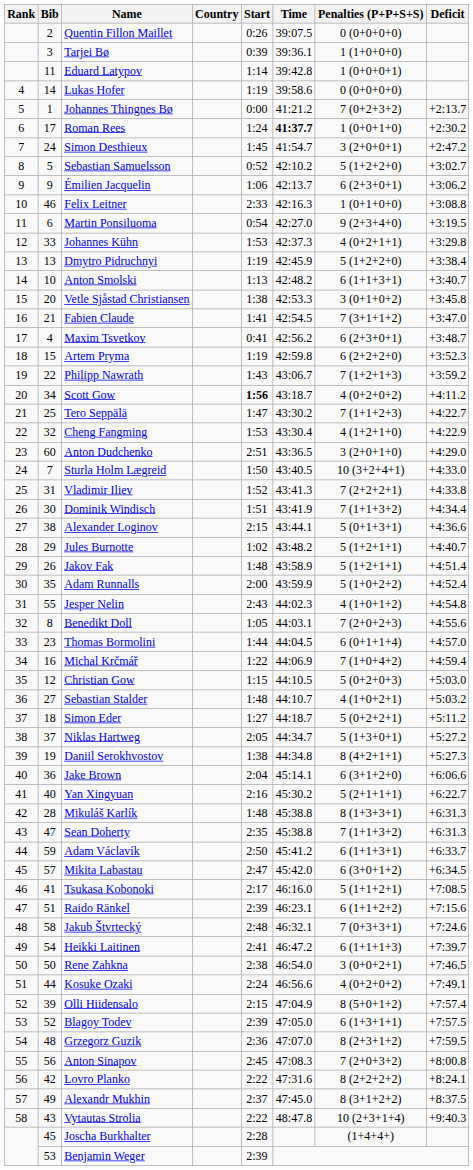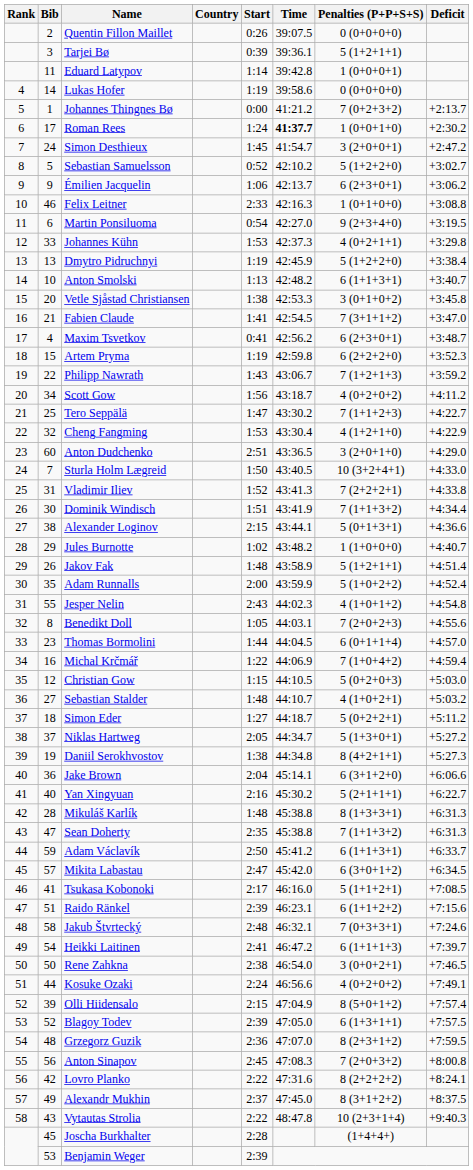 <table class="wikitable sortable" style="text-align:center">
 <tr>
 <th>Rank</th>
 <th>Bib</th>
 <th>Name</th>
 <th>Country</th>
 <th>Start</th>
 <th>Time</th>
 <th>Penalties (P+P+S+S)</th>
 <th>Deficit</th>
 </tr>
 <tr>
 <td></td>
 <td>2</td>
 <td align=left><a href='#'>Quentin Fillon Maillet</a></td>
 <td align=left></td>
 <td>0:26</td>
 <td>39:07.5</td>
 <td>0 (0+0+0+0)</td>
 <td></td>
 </tr>
 <tr>
 <td></td>
 <td>3</td>
 <td align=left><a href='#'>Tarjei Bø</a></td>
 <td align=left></td>
 <td>0:39</td>
 <td>39:36.1</td>
-<td>1 (1+0+0+0)</td>
+<td>5 (1+2+1+1)</td>
 <td></td>
 </tr>
 <tr>
 <td></td>
 <td>11</td>
 <td align=left><a href='#'>Eduard Latypov</a></td>
 <td align=left></td>
 <td>1:14</td>
 <td>39:42.8</td>
 <td>1 (0+0+0+1)</td>
 <td></td>
 </tr>
 <tr>
 <td>4</td>
 <td>14</td>
 <td align=left><a href='#'>Lukas Hofer</a></td>
 <td align=left></td>
 <td>1:19</td>
 <td>39:58.6</td>
 <td>0 (0+0+0+0)</td>
 <td></td>
 </tr>
 <tr>
 <td>5</td>
 <td>1</td>
 <td align=left><a href='#'>Johannes Thingnes Bø</a></td>
 <td align=left></td>
 <td>0:00</td>
 <td>41:21.2</td>
 <td>7 (0+2+3+2)</td>
 <td>+2:13.7</td>
 </tr>
 <tr>
 <td>6</td>
 <td>17</td>
 <td align=left><a href='#'>Roman Rees</a></td>
 <td align=left></td>
 <td>1:24</td>
 <td><strong>41:37.7</strong></td>
 <td>1 (0+0+1+0)</td>
 <td>+2:30.2</td>
 </tr>
 <tr>
 <td>7</td>
 <td>24</td>
 <td align=left><a href='#'>Simon Desthieux</a></td>
 <td align=left></td>
 <td>1:45</td>
 <td>41:54.7</td>
 <td>3 (2+0+0+1)</td>
 <td>+2:47.2</td>
 </tr>
 <tr>
 <td>8</td>
 <td>5</td>
 <td align=left><a href='#'>Sebastian Samuelsson</a></td>
 <td align=left></td>
 <td>0:52</td>
 <td>42:10.2</td>
 <td>5 (1+2+2+0)</td>
 <td>+3:02.7</td>
 </tr>
 <tr>
 <td>9</td>
 <td>9</td>
 <td align=left><a href='#'>Émilien Jacquelin</a></td>
 <td align=left></td>
 <td>1:06</td>
 <td>42:13.7</td>
 <td>6 (2+3+0+1)</td>
 <td>+3:06.2</td>
 </tr>
 <tr>
 <td>10</td>
 <td>46</td>
 <td align=left><a href='#'>Felix Leitner</a></td>
 <td align=left></td>
 <td>2:33</td>
 <td>42:16.3</td>
 <td>1 (0+1+0+0)</td>
 <td>+3:08.8</td>
 </tr>
 <tr>
 <td>11</td>
 <td>6</td>
 <td align=left><a href='#'>Martin Ponsiluoma</a></td>
 <td align=left></td>
 <td>0:54</td>
 <td>42:27.0</td>
 <td>9 (2+3+4+0)</td>
 <td>+3:19.5</td>
 </tr>
 <tr>
 <td>12</td>
 <td>33</td>
 <td align=left><a href='#'>Johannes Kühn</a></td>
 <td align=left></td>
 <td>1:53</td>
 <td>42:37.3</td>
 <td>4 (0+2+1+1)</td>
 <td>+3:29.8</td>
 </tr>
 <tr>
 <td>13</td>
 <td>13</td>
 <td align=left><a href='#'>Dmytro Pidruchnyi</a></td>
 <td align=left></td>
 <td>1:19</td>
 <td>42:45.9</td>
 <td>5 (1+2+2+0)</td>
 <td>+3:38.4</td>
 </tr>
 <tr>
 <td>14</td>
 <td>10</td>
 <td align=left><a href='#'>Anton Smolski</a></td>
 <td align=left></td>
 <td>1:13</td>
 <td>42:48.2</td>
 <td>6 (1+1+3+1)</td>
 <td>+3:40.7</td>
 </tr>
 <tr>
 <td>15</td>
 <td>20</td>
 <td align=left><a href='#'>Vetle Sjåstad Christiansen</a></td>
 <td align=left></td>
 <td>1:38</td>
 <td>42:53.3</td>
 <td>3 (0+1+0+2)</td>
 <td>+3:45.8</td>
 </tr>
 <tr>
 <td>16</td>
 <td>21</td>
 <td align=left><a href='#'>Fabien Claude</a></td>
 <td align=left></td>
 <td>1:41</td>
 <td>42:54.5</td>
 <td>7 (3+1+1+2)</td>
 <td>+3:47.0</td>
 </tr>
 <tr>
 <td>17</td>
 <td>4</td>
 <td align=left><a href='#'>Maxim Tsvetkov</a></td>
 <td align=left></td>
 <td>0:41</td>
 <td>42:56.2</td>
 <td>6 (2+3+0+1)</td>
 <td>+3:48.7</td>
 </tr>
 <tr>
 <td>18</td>
 <td>15</td>
 <td align=left><a href='#'>Artem Pryma</a></td>
 <td align=left></td>
 <td>1:19</td>
 <td>42:59.8</td>
 <td>6 (2+2+2+0)</td>
 <td>+3:52.3</td>
 </tr>
 <tr>
 <td>19</td>
 <td>22</td>
 <td align=left><a href='#'>Philipp Nawrath</a></td>
 <td align=left></td>
 <td>1:43</td>
 <td>43:06.7</td>
 <td>7 (1+2+1+3)</td>
 <td>+3:59.2</td>
 </tr>
 <tr>
 <td>20</td>
 <td>34</td>
 <td align=left><a href='#'>Scott Gow</a></td>
 <td align=left></td>
-<td><strong>1:56</strong></td>
+<td>1:56</td>
 <td>43:18.7</td>
 <td>4 (0+2+0+2)</td>
 <td>+4:11.2</td>
 </tr>
 <tr>
 <td>21</td>
 <td>25</td>
 <td align=left><a href='#'>Tero Seppälä</a></td>
 <td align=left></td>
 <td>1:47</td>
 <td>43:30.2</td>
 <td>7 (1+1+2+3)</td>
 <td>+4:22.7</td>
 </tr>
 <tr>
 <td>22</td>
 <td>32</td>
 <td align=left><a href='#'>Cheng Fangming</a></td>
 <td align=left></td>
 <td>1:53</td>
 <td>43:30.4</td>
 <td>4 (1+2+1+0)</td>
 <td>+4:22.9</td>
 </tr>
 <tr>
 <td>23</td>
 <td>60</td>
 <td align=left><a href='#'>Anton Dudchenko</a></td>
 <td align=left></td>
 <td>2:51</td>
 <td>43:36.5</td>
 <td>3 (2+0+1+0)</td>
 <td>+4:29.0</td>
 </tr>
 <tr>
 <td>24</td>
 <td>7</td>
 <td align=left><a href='#'>Sturla Holm Lægreid</a></td>
 <td align=left></td>
 <td>1:50</td>
 <td>43:40.5</td>
 <td>10 (3+2+4+1)</td>
 <td>+4:33.0</td>
 </tr>
 <tr>
 <td>25</td>
 <td>31</td>
 <td align=left><a href='#'>Vladimir Iliev</a></td>
 <td align=left></td>
 <td>1:52</td>
 <td>43:41.3</td>
 <td>7 (2+2+2+1)</td>
 <td>+4:33.8</td>
 </tr>
 <tr>
 <td>26</td>
 <td>30</td>
 <td align=left><a href='#'>Dominik Windisch</a></td>
 <td align=left></td>
 <td>1:51</td>
 <td>43:41.9</td>
 <td>7 (1+1+3+2)</td>
 <td>+4:34.4</td>
 </tr>
 <tr>
 <td>27</td>
 <td>38</td>
 <td align=left><a href='#'>Alexander Loginov</a></td>
 <td align=left></td>
 <td>2:15</td>
 <td>43:44.1</td>
 <td>5 (0+1+3+1)</td>
 <td>+4:36.6</td>
 </tr>
 <tr>
 <td>28</td>
 <td>29</td>
 <td align=left><a href='#'>Jules Burnotte</a></td>
 <td align=left></td>
 <td>1:02</td>
 <td>43:48.2</td>
-<td>5 (1+2+1+1)</td>
+<td>1 (1+0+0+0)</td>
 <td>+4:40.7</td>
 </tr>
 <tr>
 <td>29</td>
 <td>26</td>
 <td align=left><a href='#'>Jakov Fak</a></td>
 <td align=left></td>
 <td>1:48</td>
 <td>43:58.9</td>
 <td>5 (1+2+1+1)</td>
 <td>+4:51.4</td>
 </tr>
 <tr>
 <td>30</td>
 <td>35</td>
 <td align=left><a href='#'>Adam Runnalls</a></td>
 <td align=left></td>
 <td>2:00</td>
 <td>43:59.9</td>
 <td>5 (1+0+2+2)</td>
 <td>+4:52.4</td>
 </tr>
 <tr>
 <td>31</td>
 <td>55</td>
 <td align=left><a href='#'>Jesper Nelin</a></td>
 <td align=left></td>
 <td>2:43</td>
 <td>44:02.3</td>
 <td>4 (1+0+1+2)</td>
 <td>+4:54.8</td>
 </tr>
 <tr>
 <td>32</td>
 <td>8</td>
 <td align=left><a href='#'>Benedikt Doll</a></td>
 <td align=left></td>
 <td>1:05</td>
 <td>44:03.1</td>
 <td>7 (2+0+2+3)</td>
 <td>+4:55.6</td>
 </tr>
 <tr>
 <td>33</td>
 <td>23</td>
 <td align=left><a href='#'>Thomas Bormolini</a></td>
 <td align=left></td>
 <td>1:44</td>
 <td>44:04.5</td>
 <td>6 (0+1+1+4)</td>
 <td>+4:57.0</td>
 </tr>
 <tr>
 <td>34</td>
 <td>16</td>
 <td align=left><a href='#'>Michal Krčmář</a></td>
 <td align=left></td>
 <td>1:22</td>
 <td>44:06.9</td>
 <td>7 (1+0+4+2)</td>
 <td>+4:59.4</td>
 </tr>
 <tr>
 <td>35</td>
 <td>12</td>
 <td align=left><a href='#'>Christian Gow</a></td>
 <td align=left></td>
 <td>1:15</td>
 <td>44:10.5</td>
 <td>5 (0+2+0+3)</td>
 <td>+5:03.0</td>
 </tr>
 <tr>
 <td>36</td>
 <td>27</td>
 <td align=left><a href='#'>Sebastian Stalder</a></td>
 <td align=left></td>
 <td>1:48</td>
 <td>44:10.7</td>
 <td>4 (1+0+2+1)</td>
 <td>+5:03.2</td>
 </tr>
 <tr>
 <td>37</td>
 <td>18</td>
 <td align=left><a href='#'>Simon Eder</a></td>
 <td align=left></td>
 <td>1:27</td>
 <td>44:18.7</td>
 <td>5 (0+2+2+1)</td>
 <td>+5:11.2</td>
 </tr>
 <tr>
 <td>38</td>
 <td>37</td>
 <td align=left><a href='#'>Niklas Hartweg</a></td>
 <td align=left></td>
 <td>2:05</td>
 <td>44:34.7</td>
 <td>5 (1+3+0+1)</td>
 <td>+5:27.2</td>
 </tr>
 <tr>
 <td>39</td>
 <td>19</td>
 <td align=left><a href='#'>Daniil Serokhvostov</a></td>
 <td align=left></td>
 <td>1:38</td>
 <td>44:34.8</td>
 <td>8 (4+2+1+1)</td>
 <td>+5:27.3</td>
 </tr>
 <tr>
 <td>40</td>
 <td>36</td>
 <td align=left><a href='#'>Jake Brown</a></td>
 <td align=left></td>
 <td>2:04</td>
 <td>45:14.1</td>
 <td>6 (3+1+2+0)</td>
 <td>+6:06.6</td>
 </tr>
 <tr>
 <td>41</td>
 <td>40</td>
 <td align=left><a href='#'>Yan Xingyuan</a></td>
 <td align=left></td>
 <td>2:16</td>
 <td>45:30.2</td>
 <td>5 (2+1+1+1)</td>
 <td>+6:22.7</td>
 </tr>
 <tr>
 <td>42</td>
 <td>28</td>
 <td align=left><a href='#'>Mikuláš Karlík</a></td>
 <td align=left></td>
 <td>1:48</td>
 <td>45:38.8</td>
 <td>8 (1+3+3+1)</td>
 <td>+6:31.3</td>
 </tr>
 <tr>
 <td>43</td>
 <td>47</td>
 <td align=left><a href='#'>Sean Doherty</a></td>
 <td align=left></td>
 <td>2:35</td>
 <td>45:38.8</td>
 <td>7 (1+1+3+2)</td>
 <td>+6:31.3</td>
 </tr>
 <tr>
 <td>44</td>
 <td>59</td>
 <td align=left><a href='#'>Adam Václavík</a></td>
 <td align=left></td>
 <td>2:50</td>
 <td>45:41.2</td>
 <td>6 (1+1+3+1)</td>
 <td>+6:33.7</td>
 </tr>
 <tr>
 <td>45</td>
 <td>57</td>
 <td align=left><a href='#'>Mikita Labastau</a></td>
 <td align=left></td>
 <td>2:47</td>
 <td>45:42.0</td>
 <td>6 (3+0+1+2)</td>
 <td>+6:34.5</td>
 </tr>
 <tr>
 <td>46</td>
 <td>41</td>
 <td align=left><a href='#'>Tsukasa Kobonoki</a></td>
 <td align=left></td>
 <td>2:17</td>
 <td>46:16.0</td>
 <td>5 (1+1+2+1)</td>
 <td>+7:08.5</td>
 </tr>
 <tr>
 <td>47</td>
 <td>51</td>
 <td align=left><a href='#'>Raido Ränkel</a></td>
 <td align=left></td>
 <td>2:39</td>
 <td>46:23.1</td>
 <td>6 (1+1+2+2)</td>
 <td>+7:15.6</td>
 </tr>
 <tr>
 <td>48</td>
 <td>58</td>
 <td align=left><a href='#'>Jakub Štvrtecký</a></td>
 <td align=left></td>
 <td>2:48</td>
 <td>46:32.1</td>
 <td>7 (0+3+3+1)</td>
 <td>+7:24.6</td>
 </tr>
 <tr>
 <td>49</td>
 <td>54</td>
 <td align=left><a href='#'>Heikki Laitinen</a></td>
 <td align=left></td>
 <td>2:41</td>
 <td>46:47.2</td>
 <td>6 (1+1+1+3)</td>
 <td>+7:39.7</td>
 </tr>
 <tr>
 <td>50</td>
 <td>50</td>
 <td align=left><a href='#'>Rene Zahkna</a></td>
 <td align=left></td>
 <td>2:38</td>
 <td>46:54.0</td>
 <td>3 (0+0+2+1)</td>
 <td>+7:46.5</td>
 </tr>
 <tr>
 <td>51</td>
 <td>44</td>
 <td align=left><a href='#'>Kosuke Ozaki</a></td>
 <td align=left></td>
 <td>2:24</td>
 <td>46:56.6</td>
 <td>4 (0+2+0+2)</td>
 <td>+7:49.1</td>
 </tr>
 <tr>
 <td>52</td>
 <td>39</td>
 <td align=left><a href='#'>Olli Hiidensalo</a></td>
 <td align=left></td>
 <td>2:15</td>
 <td>47:04.9</td>
 <td>8 (5+0+1+2)</td>
 <td>+7:57.4</td>
 </tr>
 <tr>
 <td>53</td>
 <td>52</td>
 <td align=left><a href='#'>Blagoy Todev</a></td>
 <td align=left></td>
 <td>2:39</td>
 <td>47:05.0</td>
 <td>6 (1+3+1+1)</td>
 <td>+7:57.5</td>
 </tr>
 <tr>
 <td>54</td>
 <td>48</td>
 <td align=left><a href='#'>Grzegorz Guzik</a></td>
 <td align=left></td>
 <td>2:36</td>
 <td>47:07.0</td>
 <td>8 (2+3+1+2)</td>
 <td>+7:59.5</td>
 </tr>
 <tr>
 <td>55</td>
 <td>56</td>
 <td align=left><a href='#'>Anton Sinapov</a></td>
 <td align=left></td>
 <td>2:45</td>
 <td>47:08.3</td>
 <td>7 (2+0+3+2)</td>
 <td>+8:00.8</td>
 </tr>
 <tr>
 <td>56</td>
 <td>42</td>
 <td align=left><a href='#'>Lovro Planko</a></td>
 <td align=left></td>
 <td>2:22</td>
 <td>47:31.6</td>
 <td>8 (2+2+2+2)</td>
 <td>+8:24.1</td>
 </tr>
 <tr>
 <td>57</td>
 <td>49</td>
 <td align=left><a href='#'>Alexandr Mukhin</a></td>
 <td align=left></td>
 <td>2:37</td>
 <td>47:45.0</td>
 <td>8 (3+1+2+2)</td>
 <td>+8:37.5</td>
 </tr>
 <tr>
 <td>58</td>
 <td>43</td>
 <td align=left><a href='#'>Vytautas Strolia</a></td>
 <td align=left></td>
 <td>2:22</td>
 <td>48:47.8</td>
 <td>10 (2+3+1+4)</td>
 <td>+9:40.3</td>
 </tr>
 <tr>
 <td rowspan=2></td>
 <td>45</td>
 <td align=left><a href='#'>Joscha Burkhalter</a></td>
 <td align=left></td>
 <td>2:28</td>
 <td></td>
 <td> (1+4+4+)</td>
 <td></td>
 </tr>
 <tr>
 <td>53</td>
 <td align=left><a href='#'>Benjamin Weger</a></td>
 <td align=left></td>
 <td>2:39</td>
 <td colspan=3></td>
 </tr>
 </table>
